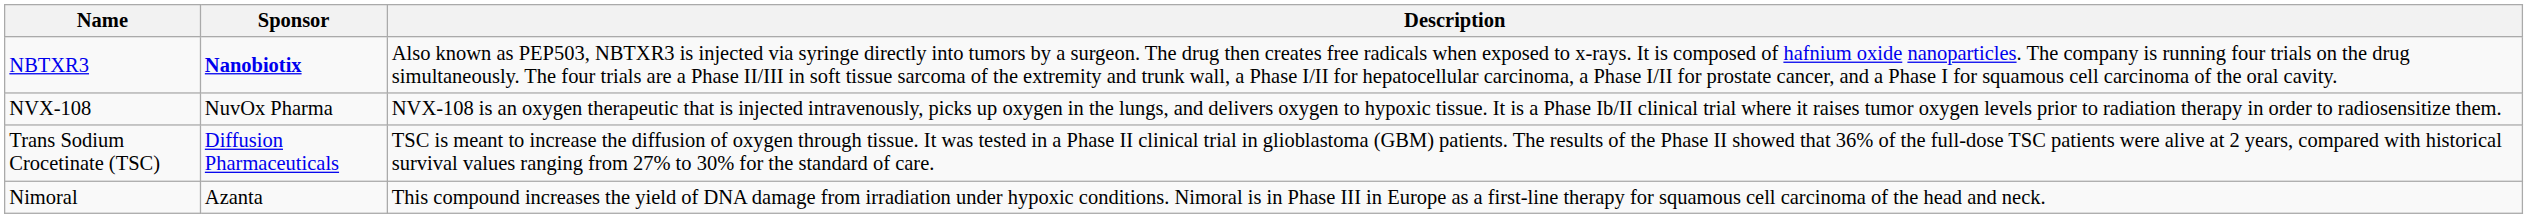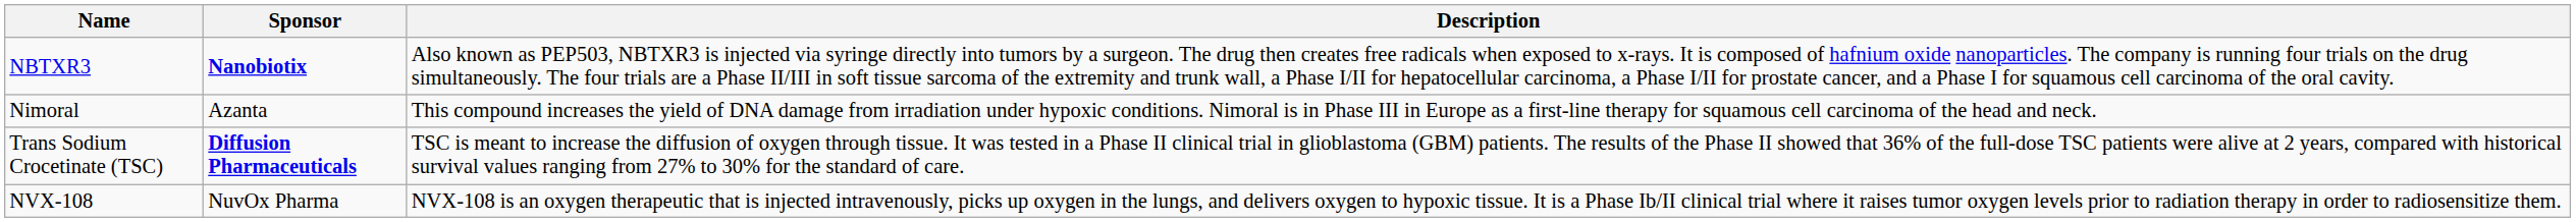 <table class="sortable wikitable">
 <tr>
 <th>Name</th>
 <th>Sponsor</th>
 <th>Description</th>
 </tr>
 <tr>
 <td><a href='#'>NBTXR3</a></td>
 <td><strong><a href='#'>Nanobiotix</a></strong></td>
 <td>Also known as PEP503, NBTXR3 is injected via syringe directly into tumors by a surgeon. The drug then creates free radicals when exposed to x-rays. It is composed of <a href='#'>hafnium oxide</a> <a href='#'>nanoparticles</a>. The company is running four trials on the drug simultaneously.  The four trials are a Phase II/III in soft tissue sarcoma of the extremity and trunk wall, a Phase I/II for hepatocellular carcinoma, a Phase I/II for prostate cancer, and a Phase I for squamous cell carcinoma of the oral cavity.</td>
 </tr>
 <tr>
+<td>Nimoral</td>
+<td>Azanta</td>
+<td>This compound increases the yield of DNA damage from irradiation under hypoxic conditions. Nimoral is in Phase III in Europe as a first-line therapy for squamous cell carcinoma of the head and neck.</td>
+</tr>
+<tr>
+<td>Trans Sodium Crocetinate (TSC)</td>
+<td><strong><a href='#'>Diffusion Pharmaceuticals</a></strong></td>
+<td>TSC is meant to increase the diffusion of oxygen through tissue.  It was tested in a Phase II clinical trial in glioblastoma (GBM) patients.  The results of the Phase II showed that 36% of the full-dose TSC patients were alive at 2 years, compared with historical survival values ranging from 27% to 30% for the standard of care.</td>
+</tr>
+<tr>
 <td>NVX-108</td>
 <td>NuvOx Pharma</td>
 <td>NVX-108 is an oxygen therapeutic that is injected intravenously, picks up oxygen in the lungs, and delivers oxygen to hypoxic tissue.  It is a Phase Ib/II clinical trial where it raises tumor oxygen levels prior to radiation therapy in order to radiosensitize them.</td>
 </tr>
-<tr>
-<td>Trans Sodium Crocetinate (TSC)</td>
-<td><a href='#'>Diffusion Pharmaceuticals</a></td>
-<td>TSC is meant to increase the diffusion of oxygen through tissue.  It was tested in a Phase II clinical trial in glioblastoma (GBM) patients.  The results of the Phase II showed that 36% of the full-dose TSC patients were alive at 2 years, compared with historical survival values ranging from 27% to 30% for the standard of care.</td>
-</tr>
-<tr>
-<td>Nimoral</td>
-<td>Azanta</td>
-<td>This compound increases the yield of DNA damage from irradiation under hypoxic conditions. Nimoral is in Phase III in Europe as a first-line therapy for squamous cell carcinoma of the head and neck.</td>
-</tr>
 </table>
